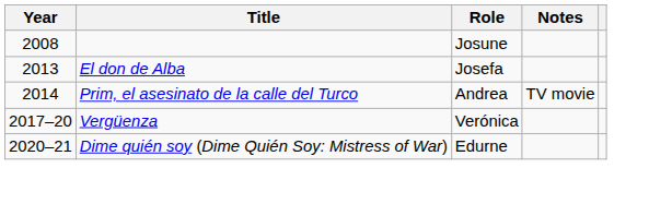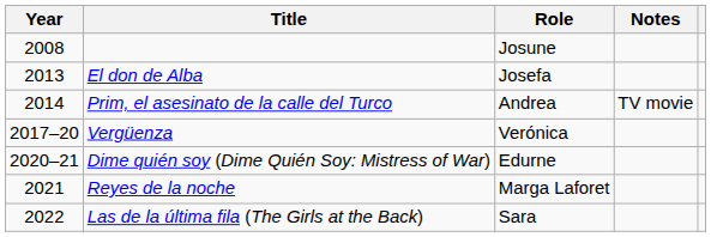 <table class="wikitable sortable">
 <tr>
 <th>Year</th>
 <th>Title</th>
 <th>Role</th>
 <th class="unsortable">Notes</th>
 <th></th>
 </tr>
 <tr>
 <td align = "center">2008</td>
 <td><em></em></td>
 <td>Josune</td>
 <td></td>
 <td align = "center"></td>
 </tr>
 <tr>
 <td align = "center">2013</td>
 <td><em><a href='#'>El don de Alba</a></em></td>
 <td>Josefa</td>
 <td></td>
 <td align = "center"></td>
 </tr>
 <tr>
 <td align = "center">2014</td>
 <td><em><a href='#'>Prim, el asesinato de la calle del Turco</a></em></td>
 <td>Andrea</td>
 <td>TV movie</td>
 <td align = "center"></td>
 </tr>
 <tr>
 <td align = "center">2017–20</td>
 <td><em><a href='#'>Vergüenza</a></em></td>
 <td>Verónica</td>
 <td></td>
 <td align = "center"></td>
 </tr>
 <tr>
 <td align = "center">2020–21</td>
 <td><em><a href='#'>Dime quién soy</a></em> (<em>Dime Quién Soy: Mistress of War</em>)</td>
 <td>Edurne</td>
 <td></td>
 <td align = "center"></td>
 </tr>
+<tr>
+<td align = "center">2021</td>
+<td><em><a href='#'>Reyes de la noche</a></em></td>
+<td>Marga Laforet</td>
+<td></td>
+<td align = "center"></td>
+</tr>
+<tr>
+<td align = "center">2022</td>
+<td><em><a href='#'>Las de la última fila</a></em> (<em>The Girls at the Back</em>)</td>
+<td>Sara</td>
+<td></td>
+<td align =" center"></td>
+</tr>
 </table>
